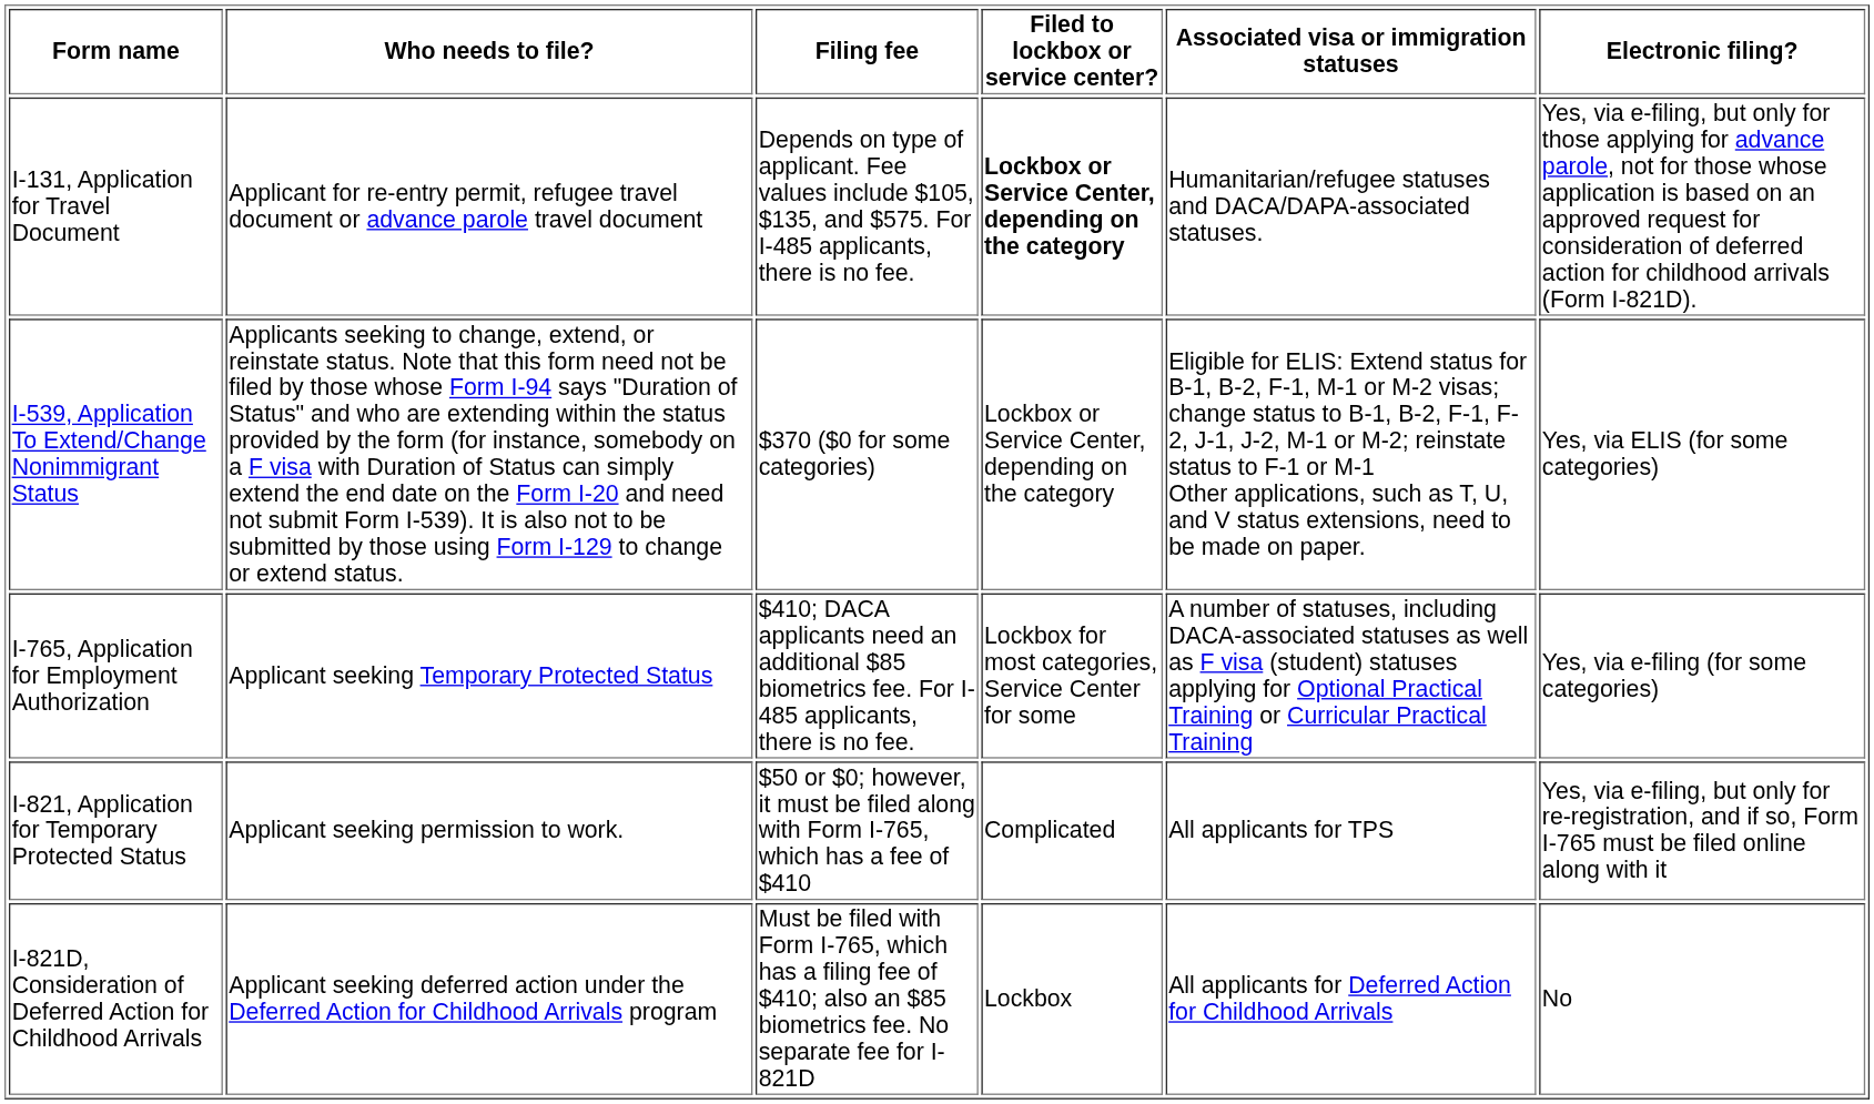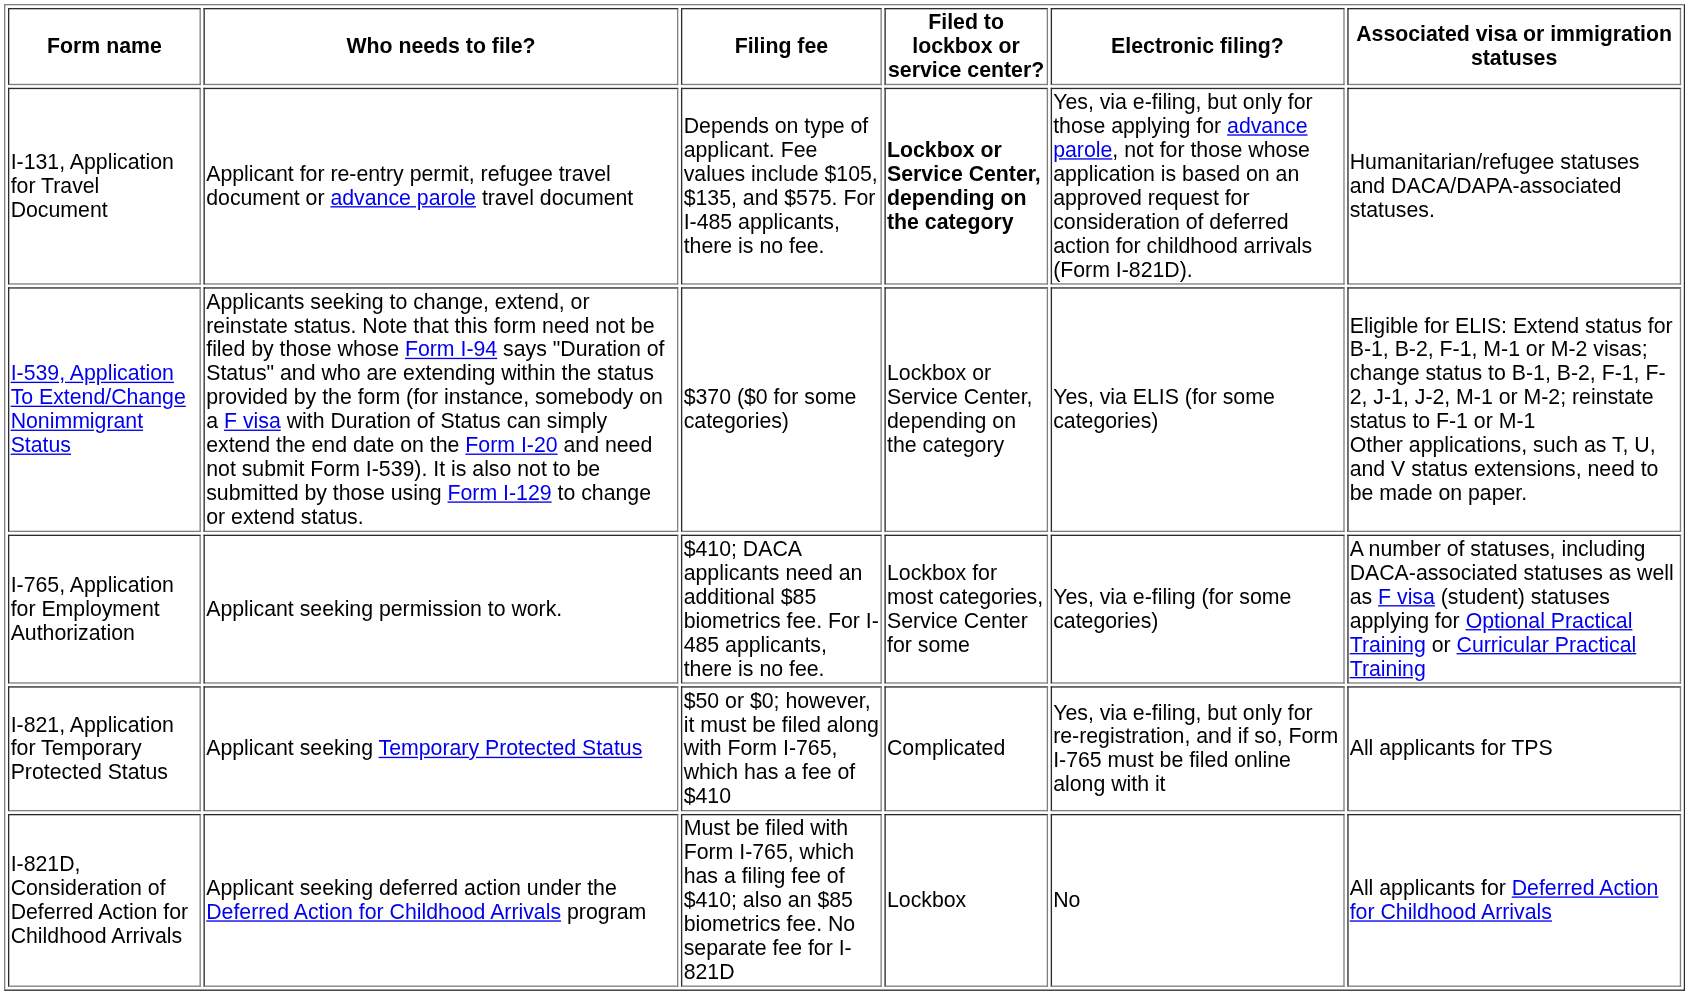 <table class="sortable" border="1">
 <tr>
 <th>Form name</th>
 <th>Who needs to file?</th>
 <th>Filing fee</th>
 <th>Filed to lockbox or service center?</th>
+<th>Electronic filing?</th>
 <th>Associated visa or immigration statuses</th>
-<th>Electronic filing?</th>
 </tr>
 <tr>
 <td>I-131, Application for Travel Document</td>
 <td>Applicant for re-entry permit, refugee travel document or <a href='#'>advance parole</a> travel document</td>
 <td>Depends on type of applicant. Fee values include $105, $135, and $575. For I-485 applicants, there is no fee.</td>
 <td><strong>Lockbox or Service Center, depending on the category</strong></td>
+<td>Yes, via e-filing, but only for those applying for <a href='#'>advance parole</a>, not for those whose application is based on an approved request for consideration of deferred action for childhood arrivals (Form I-821D).</td>
 <td>Humanitarian/refugee statuses and DACA/DAPA-associated statuses.</td>
-<td>Yes, via e-filing, but only for those applying for <a href='#'>advance parole</a>, not for those whose application is based on an approved request for consideration of deferred action for childhood arrivals (Form I-821D).</td>
 </tr>
 <tr>
 <td><a href='#'>I-539, Application To Extend/Change Nonimmigrant Status</a></td>
 <td>Applicants seeking to change, extend, or reinstate status. Note that this form need not be filed by those whose <a href='#'>Form I-94</a> says "Duration of Status" and who are extending within the status provided by the form (for instance, somebody on a <a href='#'>F visa</a> with Duration of Status can simply extend the end date on the <a href='#'>Form I-20</a> and need not submit Form I-539). It is also not to be submitted by those using <a href='#'>Form I-129</a> to change or extend status.</td>
 <td>$370 ($0 for some categories)</td>
 <td>Lockbox or Service Center, depending on the category</td>
+<td>Yes, via ELIS (for some categories)</td>
 <td>Eligible for ELIS: Extend status for B-1, B-2, F-1, M-1 or M-2 visas; change status to B-1, B-2, F-1, F-2, J-1, J-2, M-1 or M-2; reinstate status to F-1 or M-1<br>Other applications, such as T, U, and V status extensions, need to be made on paper.</td>
-<td>Yes, via ELIS (for some categories)</td>
 </tr>
 <tr>
 <td>I-765, Application for Employment Authorization</td>
-<td>Applicant seeking <a href='#'>Temporary Protected Status</a></td>
+<td>Applicant seeking permission to work.</td>
 <td>$410; DACA applicants need an additional $85 biometrics fee. For I-485 applicants, there is no fee.</td>
 <td>Lockbox for most categories, Service Center for some</td>
+<td>Yes, via e-filing (for some categories)</td>
 <td>A number of statuses, including DACA-associated statuses as well as <a href='#'>F visa</a> (student) statuses applying for <a href='#'>Optional Practical Training</a> or <a href='#'>Curricular Practical Training</a></td>
-<td>Yes, via e-filing (for some categories)</td>
 </tr>
 <tr>
 <td>I-821, Application for Temporary Protected Status</td>
-<td>Applicant seeking permission to work.</td>
+<td>Applicant seeking <a href='#'>Temporary Protected Status</a></td>
 <td>$50 or $0; however, it must be filed along with Form I-765, which has a fee of $410</td>
 <td>Complicated</td>
+<td>Yes, via e-filing, but only for re-registration, and if so, Form I-765 must be filed online along with it</td>
 <td>All applicants for TPS</td>
-<td>Yes, via e-filing, but only for re-registration, and if so, Form I-765 must be filed online along with it</td>
 </tr>
 <tr>
 <td>I-821D, Consideration of Deferred Action for Childhood Arrivals</td>
 <td>Applicant seeking deferred action under the <a href='#'>Deferred Action for Childhood Arrivals</a> program</td>
 <td>Must be filed with Form I-765, which has a filing fee of $410; also an $85 biometrics fee. No separate fee for I-821D</td>
 <td>Lockbox</td>
+<td>No</td>
 <td>All applicants for <a href='#'>Deferred Action for Childhood Arrivals</a></td>
-<td>No</td>
 </tr>
 </table>
